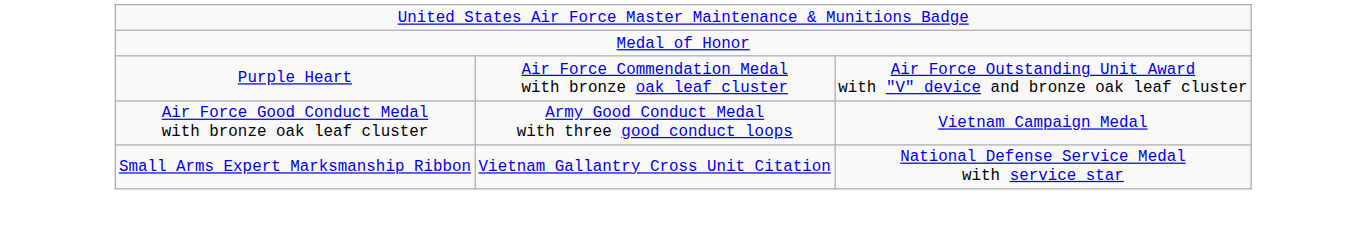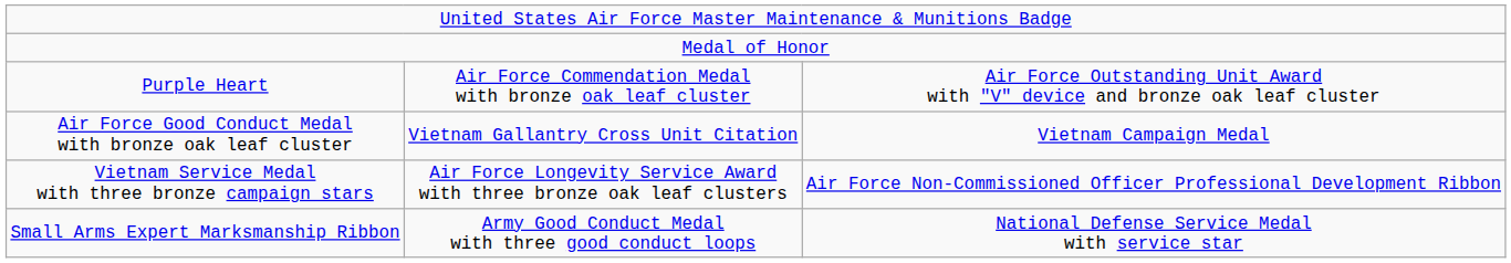 <table class="wikitable" style="margin:1em auto; text-align:center;">
 <tr>
 <td colspan="3"><a href='#'>United States Air Force Master Maintenance & Munitions Badge</a></td>
 </tr>
 <tr>
 <td colspan="3"><a href='#'>Medal of Honor</a></td>
 </tr>
 <tr>
 <td><a href='#'>Purple Heart</a></td>
 <td><a href='#'>Air Force Commendation Medal</a><br>with bronze <a href='#'>oak leaf cluster</a></td>
 <td><a href='#'>Air Force Outstanding Unit Award</a><br>with <a href='#'>"V" device</a> and bronze oak leaf cluster</td>
 </tr>
 <tr>
 <td><a href='#'>Air Force Good Conduct Medal</a><br>with bronze oak leaf cluster</td>
-<td><a href='#'>Army Good Conduct Medal</a><br>with three <a href='#'>good conduct loops</a></td>
+<td><a href='#'>Vietnam Gallantry Cross Unit Citation</a></td>
 <td><a href='#'>Vietnam Campaign Medal</a></td>
 </tr>
 <tr>
+<td><a href='#'>Vietnam Service Medal</a><br>with three bronze <a href='#'>campaign stars</a></td>
+<td><a href='#'>Air Force Longevity Service Award</a><br>with three bronze oak leaf clusters</td>
+<td><a href='#'>Air Force Non-Commissioned Officer Professional Development Ribbon</a></td>
+</tr>
+<tr>
 <td><a href='#'>Small Arms Expert Marksmanship Ribbon</a></td>
-<td><a href='#'>Vietnam Gallantry Cross Unit Citation</a></td>
+<td><a href='#'>Army Good Conduct Medal</a><br>with three <a href='#'>good conduct loops</a></td>
 <td><a href='#'>National Defense Service Medal</a><br>with <a href='#'>service star</a></td>
 </tr>
 </table>
